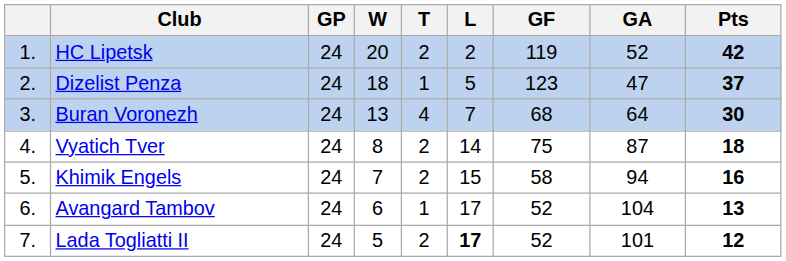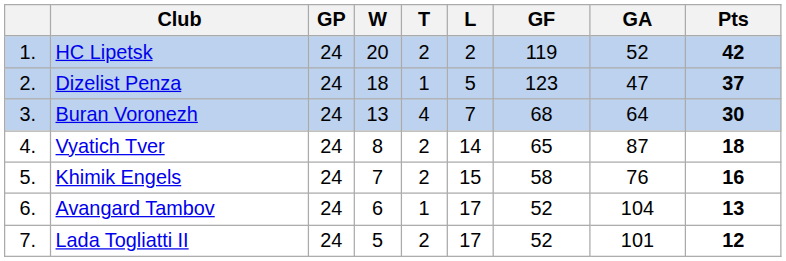 <table class="wikitable">
 <tr>
 <th width="30"></th>
 <th width="200">Club</th>
 <th width="30">GP</th>
 <th width="30">W</th>
 <th width="30">T</th>
 <th width="30">L</th>
 <th width="70">GF</th>
 <th width="70">GA</th>
 <th width="70">Pts</th>
 </tr>
 <tr bgcolor="#BCD2EE" align="center">
 <td>1.</td>
 <td align="left"><a href='#'>HC Lipetsk</a></td>
 <td>24</td>
 <td>20</td>
 <td>2</td>
 <td>2</td>
 <td>119</td>
 <td>52</td>
 <td><strong>42</strong></td>
 </tr>
 <tr bgcolor="#BCD2EE" align="center">
 <td>2.</td>
 <td align="left"><a href='#'>Dizelist Penza</a></td>
 <td>24</td>
 <td>18</td>
 <td>1</td>
 <td>5</td>
 <td>123</td>
 <td>47</td>
 <td><strong>37</strong></td>
 </tr>
 <tr bgcolor="#BCD2EE" align="center">
 <td>3.</td>
 <td align="left"><a href='#'>Buran Voronezh</a></td>
 <td>24</td>
 <td>13</td>
 <td>4</td>
 <td>7</td>
 <td>68</td>
 <td>64</td>
 <td><strong>30</strong></td>
 </tr>
 <tr bgcolor="#FFFFFF" align="center">
 <td>4.</td>
 <td align="left"><a href='#'>Vyatich Tver</a></td>
 <td>24</td>
 <td>8</td>
 <td>2</td>
 <td>14</td>
-<td>75</td>
+<td>65</td>
 <td>87</td>
 <td><strong>18</strong></td>
 </tr>
 <tr bgcolor="#FFFFFF" align="center">
 <td>5.</td>
 <td align="left"><a href='#'>Khimik Engels</a></td>
 <td>24</td>
 <td>7</td>
 <td>2</td>
 <td>15</td>
 <td>58</td>
-<td>94</td>
+<td>76</td>
 <td><strong>16</strong></td>
 </tr>
 <tr bgcolor="#FFFFFF" align="center">
 <td>6.</td>
 <td align="left"><a href='#'>Avangard Tambov</a></td>
 <td>24</td>
 <td>6</td>
 <td>1</td>
 <td>17</td>
 <td>52</td>
 <td>104</td>
 <td><strong>13</strong></td>
 </tr>
 <tr bgcolor="#FFFFFF" align="center">
 <td>7.</td>
 <td align="left"><a href='#'>Lada Togliatti II</a></td>
 <td>24</td>
 <td>5</td>
 <td>2</td>
-<td><strong>17</strong></td>
+<td>17</td>
 <td>52</td>
 <td>101</td>
 <td><strong>12</strong></td>
 </tr>
 </table>
